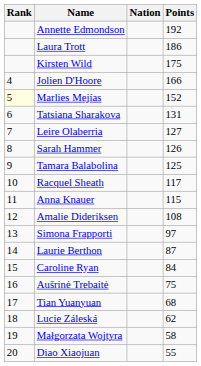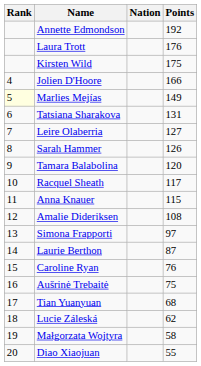 <table class="wikitable sortable" style="text-align:left">
 <tr>
 <th>Rank</th>
 <th>Name</th>
 <th>Nation</th>
 <th>Points</th>
 </tr>
 <tr>
 <td></td>
 <td align=left><a href='#'>Annette Edmondson</a></td>
 <td align=left></td>
 <td>192</td>
 </tr>
 <tr>
 <td></td>
 <td align=left><a href='#'>Laura Trott</a></td>
 <td align=left></td>
-<td>186</td>
+<td>176</td>
 </tr>
 <tr>
 <td></td>
 <td align=left><a href='#'>Kirsten Wild</a></td>
 <td align=left></td>
 <td>175</td>
 </tr>
 <tr>
 <td>4</td>
 <td align=left><a href='#'>Jolien D'Hoore</a></td>
 <td align=left></td>
 <td>166</td>
 </tr>
 <tr>
 <td style="background: lightyellow;">5</td>
 <td align=left><a href='#'>Marlies Mejías</a></td>
 <td align=left></td>
-<td>152</td>
+<td>149</td>
 </tr>
 <tr>
 <td>6</td>
 <td align=left><a href='#'>Tatsiana Sharakova</a></td>
 <td align=left></td>
 <td>131</td>
 </tr>
 <tr>
 <td>7</td>
 <td align=left><a href='#'>Leire Olaberria</a></td>
 <td align=left></td>
 <td>127</td>
 </tr>
 <tr>
 <td>8</td>
 <td align=left><a href='#'>Sarah Hammer</a></td>
 <td align=left></td>
 <td>126</td>
 </tr>
 <tr>
 <td>9</td>
 <td align=left><a href='#'>Tamara Balabolina</a></td>
 <td align=left></td>
-<td>125</td>
+<td>120</td>
 </tr>
 <tr>
 <td>10</td>
 <td align=left><a href='#'>Racquel Sheath</a></td>
 <td align=left></td>
 <td>117</td>
 </tr>
 <tr>
 <td>11</td>
 <td align=left><a href='#'>Anna Knauer</a></td>
 <td align=left></td>
 <td>115</td>
 </tr>
 <tr>
 <td>12</td>
 <td align=left><a href='#'>Amalie Dideriksen</a></td>
 <td align=left></td>
 <td>108</td>
 </tr>
 <tr>
 <td>13</td>
 <td align=left><a href='#'>Simona Frapporti</a></td>
 <td align=left></td>
 <td>97</td>
 </tr>
 <tr>
 <td>14</td>
 <td align=left><a href='#'>Laurie Berthon</a></td>
 <td align=left></td>
 <td>87</td>
 </tr>
 <tr>
 <td>15</td>
 <td align=left><a href='#'>Caroline Ryan</a></td>
 <td align=left></td>
-<td>84</td>
+<td>76</td>
 </tr>
 <tr>
 <td>16</td>
 <td align=left><a href='#'>Aušrinė Trebaitė</a></td>
 <td align=left></td>
 <td>75</td>
 </tr>
 <tr>
 <td>17</td>
 <td align=left><a href='#'>Tian Yuanyuan</a></td>
 <td align=left></td>
 <td>68</td>
 </tr>
 <tr>
 <td>18</td>
 <td align=left><a href='#'>Lucie Záleská</a></td>
 <td align=left></td>
 <td>62</td>
 </tr>
 <tr>
 <td>19</td>
 <td align=left><a href='#'>Małgorzata Wojtyra</a></td>
 <td align=left></td>
 <td>58</td>
 </tr>
 <tr>
 <td>20</td>
 <td align=left><a href='#'>Diao Xiaojuan</a></td>
 <td align=left></td>
 <td>55</td>
 </tr>
 </table>
